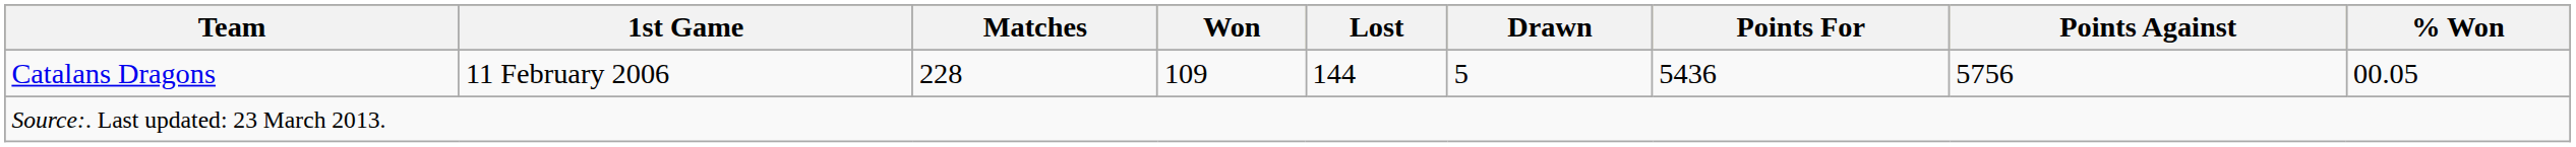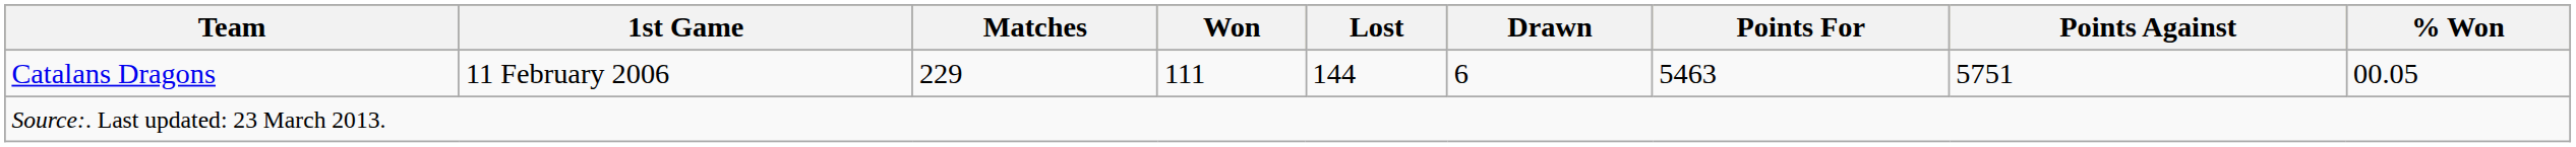 <table class="wikitable" style="width:90%;">
 <tr style="background:#bdb76b;">
 <th>Team</th>
 <th>1st Game</th>
 <th>Matches</th>
 <th>Won</th>
 <th>Lost</th>
 <th>Drawn</th>
 <th>Points For</th>
 <th>Points Against</th>
 <th>% Won</th>
 </tr>
 <tr>
 <td><a href='#'>Catalans Dragons</a></td>
 <td>11 February 2006</td>
-<td>228</td>
-<td>109</td>
+<td>229</td>
+<td>111</td>
 <td>144</td>
-<td>5</td>
-<td>5436</td>
-<td>5756</td>
+<td>6</td>
+<td>5463</td>
+<td>5751</td>
 <td>00.05</td>
 </tr>
 <tr>
 <td colspan="9"><small><em>Source:</em>. Last updated: 23 March 2013.</small></td>
 </tr>
 </table>
